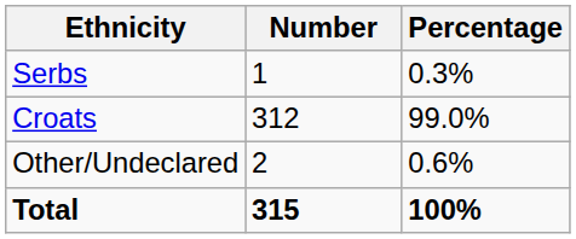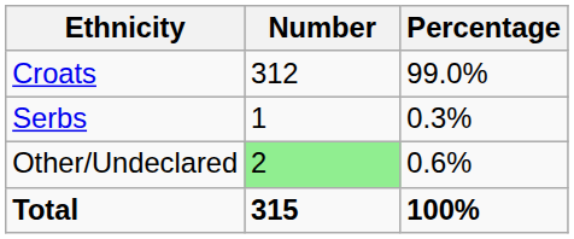 <table class="wikitable sortable">
 <tr>
 <th width="100px">Ethnicity</th>
 <th width="80px">Number</th>
 <th width="80px">Percentage</th>
 </tr>
 <tr>
+<td><a href='#'>Croats</a></td>
+<td>312</td>
+<td>99.0%</td>
+</tr>
+<tr>
 <td><a href='#'>Serbs</a></td>
 <td>1</td>
 <td>0.3%</td>
 </tr>
 <tr>
-<td><a href='#'>Croats</a></td>
-<td>312</td>
-<td>99.0%</td>
-</tr>
-<tr>
 <td>Other/Undeclared</td>
-<td>2</td>
+<td style="background: lightgreen;">2</td>
 <td>0.6%</td>
 </tr>
 <tr>
 <td><strong>Total</strong></td>
 <td><strong>315</strong></td>
 <td><strong>100%</strong></td>
 </tr>
 </table>
